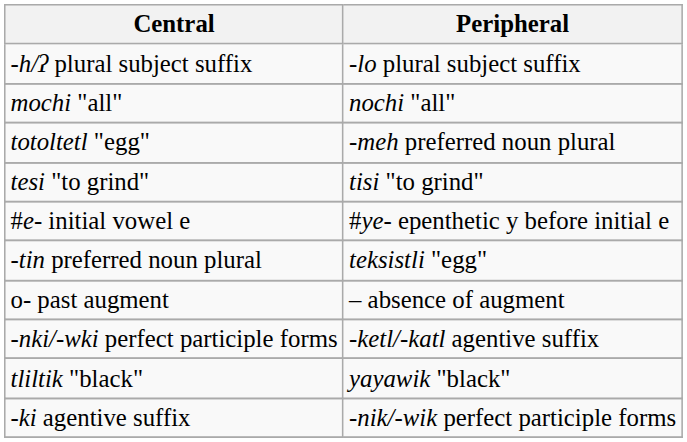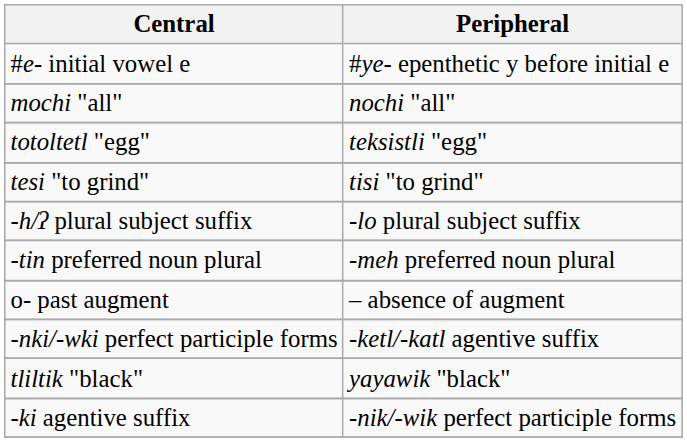 <table class="wikitable">
 <tr>
 <th>Central</th>
 <th>Peripheral</th>
 </tr>
 <tr>
-<td>-<em>h/ʔ</em>  plural subject suffix</td>
-<td>-<em>lo</em> plural subject suffix</td>
+<td>#<em>e</em>- initial vowel e</td>
+<td>#<em>ye</em>- epenthetic y before initial e</td>
 </tr>
 <tr>
 </tr>
 <tr>
 <td><em>mochi</em> "all"</td>
 <td><em>nochi</em> "all"</td>
 </tr>
 <tr>
 </tr>
 <tr>
 <td><em>totoltetl  </em> "egg"</td>
-<td>-<em>meh</em> preferred noun plural</td>
+<td><em>teksistli </em> "egg"</td>
 </tr>
 <tr>
 </tr>
 <tr>
 <td><em>tesi</em> "to grind"</td>
 <td><em>tisi</em> "to grind"</td>
 </tr>
 <tr>
 </tr>
 <tr>
-<td>#<em>e</em>- initial vowel e</td>
-<td>#<em>ye</em>- epenthetic y before initial e</td>
+<td>-<em>h/ʔ</em>  plural subject suffix</td>
+<td>-<em>lo</em> plural subject suffix</td>
 </tr>
 <tr>
 </tr>
 <tr>
 <td>-<em>tin</em> preferred noun plural</td>
-<td><em>teksistli </em> "egg"</td>
+<td>-<em>meh</em> preferred noun plural</td>
 </tr>
 <tr>
 </tr>
 <tr>
 <td>o- past augment</td>
 <td>– absence of augment</td>
 </tr>
 <tr>
 </tr>
 <tr>
 <td><em>-nki/-wki</em> perfect participle forms</td>
 <td>-<em>ketl/-katl</em> agentive suffix</td>
 </tr>
 <tr>
 </tr>
 <tr>
 <td><em>tliltik</em> "black"</td>
 <td><em>yayawik</em> "black"</td>
 </tr>
 <tr>
 </tr>
 <tr>
 <td>-<em>ki</em> agentive suffix</td>
 <td><em>-nik/-wik</em> perfect participle forms</td>
 </tr>
 <tr>
 </tr>
 </table>
